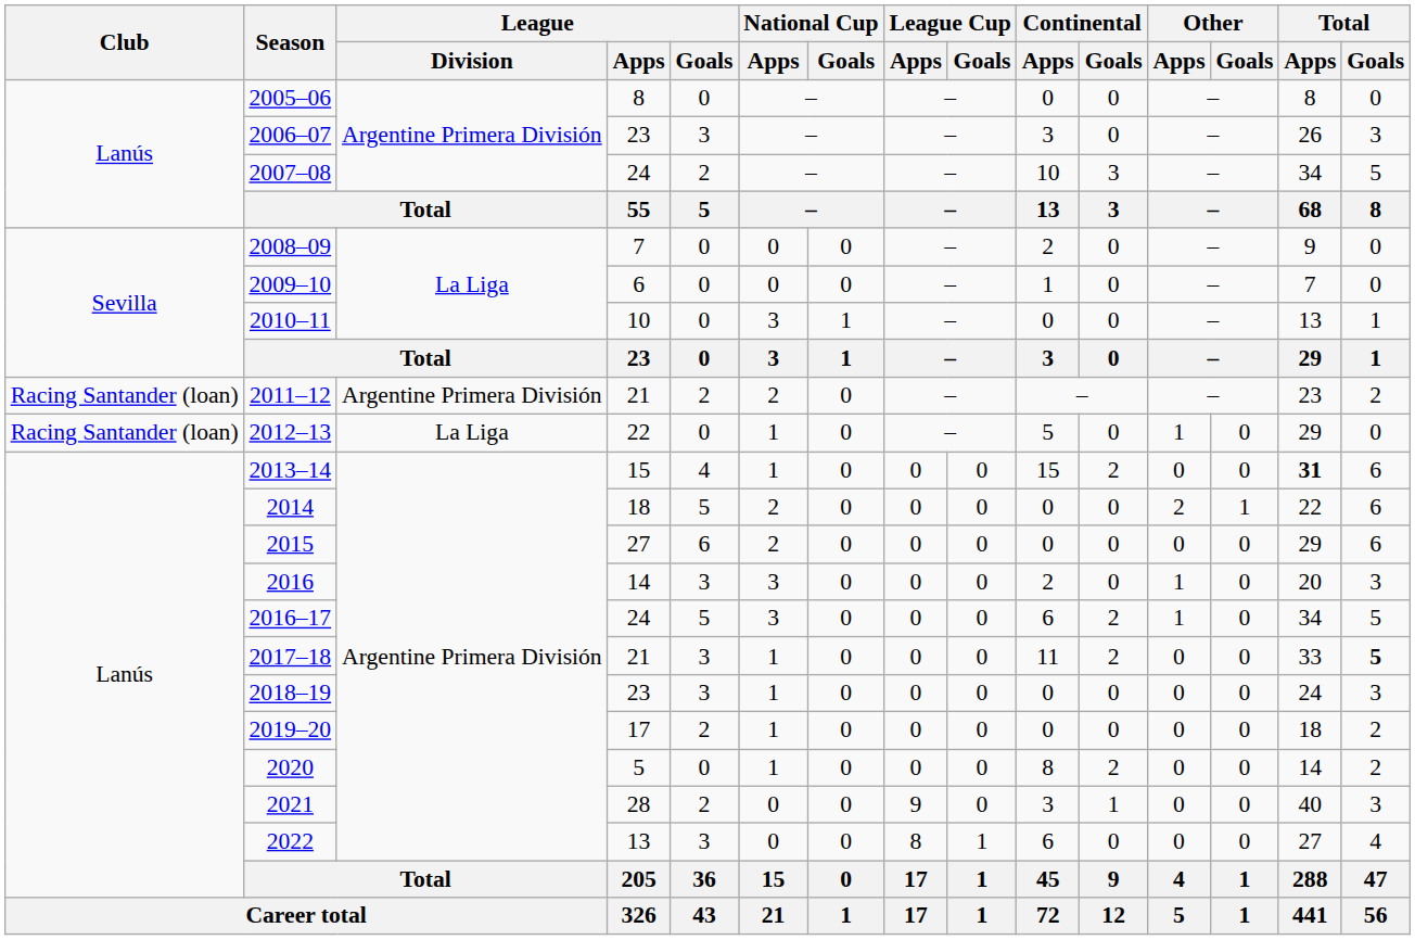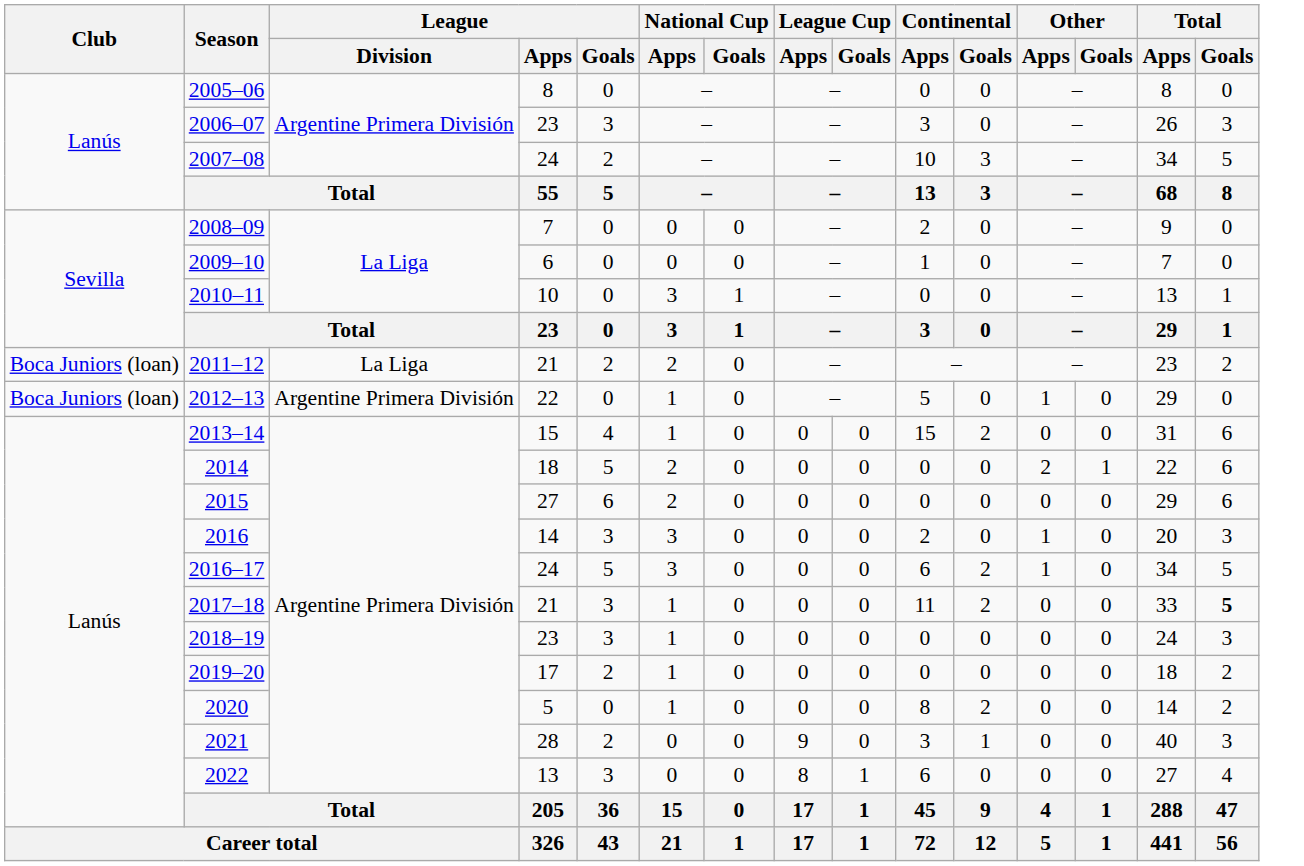 <table class="wikitable" style="text-align: center;">
 <tr>
 <th rowspan="2">Club</th>
 <th rowspan="2">Season</th>
 <th colspan="3">League</th>
 <th colspan="2">National Cup</th>
 <th colspan="2">League Cup</th>
 <th colspan="2">Continental</th>
 <th colspan="2">Other</th>
 <th colspan="2">Total</th>
 </tr>
 <tr>
 <th>Division</th>
 <th>Apps</th>
 <th>Goals</th>
 <th>Apps</th>
 <th>Goals</th>
 <th>Apps</th>
 <th>Goals</th>
 <th>Apps</th>
 <th>Goals</th>
 <th>Apps</th>
 <th>Goals</th>
 <th>Apps</th>
 <th>Goals</th>
 </tr>
 <tr>
 <td rowspan="4"><a href='#'>Lanús</a></td>
 <td><a href='#'>2005–06</a></td>
 <td rowspan="3"><a href='#'>Argentine Primera División</a></td>
 <td>8</td>
 <td>0</td>
 <td colspan="2">–</td>
 <td colspan="2">–</td>
 <td>0</td>
 <td>0</td>
 <td colspan="2">–</td>
 <td>8</td>
 <td>0</td>
 </tr>
 <tr>
 <td><a href='#'>2006–07</a></td>
 <td>23</td>
 <td>3</td>
 <td colspan="2">–</td>
 <td colspan="2">–</td>
 <td>3</td>
 <td>0</td>
 <td colspan="2">–</td>
 <td>26</td>
 <td>3</td>
 </tr>
 <tr>
 <td><a href='#'>2007–08</a></td>
 <td>24</td>
 <td>2</td>
 <td colspan="2">–</td>
 <td colspan="2">–</td>
 <td>10</td>
 <td>3</td>
 <td colspan="2">–</td>
 <td>34</td>
 <td>5</td>
 </tr>
 <tr>
 <th colspan="2">Total</th>
 <th>55</th>
 <th>5</th>
 <th colspan="2">–</th>
 <th colspan="2">–</th>
 <th>13</th>
 <th>3</th>
 <th colspan="2">–</th>
 <th>68</th>
 <th>8</th>
 </tr>
 <tr>
 <td rowspan="4"><a href='#'>Sevilla</a></td>
 <td><a href='#'>2008–09</a></td>
 <td rowspan="3"><a href='#'>La Liga</a></td>
 <td>7</td>
 <td>0</td>
 <td>0</td>
 <td>0</td>
 <td colspan="2">–</td>
 <td>2</td>
 <td>0</td>
 <td colspan="2">–</td>
 <td>9</td>
 <td>0</td>
 </tr>
 <tr>
 <td><a href='#'>2009–10</a></td>
 <td>6</td>
 <td>0</td>
 <td>0</td>
 <td>0</td>
 <td colspan="2">–</td>
 <td>1</td>
 <td>0</td>
 <td colspan="2">–</td>
 <td>7</td>
 <td>0</td>
 </tr>
 <tr>
 <td><a href='#'>2010–11</a></td>
 <td>10</td>
 <td>0</td>
 <td>3</td>
 <td>1</td>
 <td colspan="2">–</td>
 <td>0</td>
 <td>0</td>
 <td colspan="2">–</td>
 <td>13</td>
 <td>1</td>
 </tr>
 <tr>
 <th colspan="2">Total</th>
 <th>23</th>
 <th>0</th>
 <th>3</th>
 <th>1</th>
 <th colspan="2">–</th>
 <th>3</th>
 <th>0</th>
 <th colspan="2">–</th>
 <th>29</th>
 <th>1</th>
 </tr>
 <tr>
-<td><a href='#'>Racing Santander</a> (loan)</td>
+<td><a href='#'>Boca Juniors</a> (loan)</td>
 <td><a href='#'>2011–12</a></td>
-<td>Argentine Primera División</td>
+<td>La Liga</td>
 <td>21</td>
 <td>2</td>
 <td>2</td>
 <td>0</td>
 <td colspan="2">–</td>
 <td colspan="2">–</td>
 <td colspan="2">–</td>
 <td>23</td>
 <td>2</td>
 </tr>
 <tr>
-<td><a href='#'>Racing Santander</a> (loan)</td>
+<td><a href='#'>Boca Juniors</a> (loan)</td>
 <td><a href='#'>2012–13</a></td>
-<td>La Liga</td>
+<td>Argentine Primera División</td>
 <td>22</td>
 <td>0</td>
 <td>1</td>
 <td>0</td>
 <td colspan="2">–</td>
 <td>5</td>
 <td>0</td>
 <td>1</td>
 <td>0</td>
 <td>29</td>
 <td>0</td>
 </tr>
 <tr>
 <td rowspan="12">Lanús</td>
 <td><a href='#'>2013–14</a></td>
 <td rowspan="11">Argentine Primera División</td>
 <td>15</td>
 <td>4</td>
 <td>1</td>
 <td>0</td>
 <td>0</td>
 <td>0</td>
 <td>15</td>
 <td>2</td>
 <td>0</td>
 <td>0</td>
-<td><strong>31</strong></td>
+<td>31</td>
 <td>6</td>
 </tr>
 <tr>
 <td><a href='#'>2014</a></td>
 <td>18</td>
 <td>5</td>
 <td>2</td>
 <td>0</td>
 <td>0</td>
 <td>0</td>
 <td>0</td>
 <td>0</td>
 <td>2</td>
 <td>1</td>
 <td>22</td>
 <td>6</td>
 </tr>
 <tr>
 <td><a href='#'>2015</a></td>
 <td>27</td>
 <td>6</td>
 <td>2</td>
 <td>0</td>
 <td>0</td>
 <td>0</td>
 <td>0</td>
 <td>0</td>
 <td>0</td>
 <td>0</td>
 <td>29</td>
 <td>6</td>
 </tr>
 <tr>
 <td><a href='#'>2016</a></td>
 <td>14</td>
 <td>3</td>
 <td>3</td>
 <td>0</td>
 <td>0</td>
 <td>0</td>
 <td>2</td>
 <td>0</td>
 <td>1</td>
 <td>0</td>
 <td>20</td>
 <td>3</td>
 </tr>
 <tr>
 <td><a href='#'>2016–17</a></td>
 <td>24</td>
 <td>5</td>
 <td>3</td>
 <td>0</td>
 <td>0</td>
 <td>0</td>
 <td>6</td>
 <td>2</td>
 <td>1</td>
 <td>0</td>
 <td>34</td>
 <td>5</td>
 </tr>
 <tr>
 <td><a href='#'>2017–18</a></td>
 <td>21</td>
 <td>3</td>
 <td>1</td>
 <td>0</td>
 <td>0</td>
 <td>0</td>
 <td>11</td>
 <td>2</td>
 <td>0</td>
 <td>0</td>
 <td>33</td>
 <td><strong>5</strong></td>
 </tr>
 <tr>
 <td><a href='#'>2018–19</a></td>
 <td>23</td>
 <td>3</td>
 <td>1</td>
 <td>0</td>
 <td>0</td>
 <td>0</td>
 <td>0</td>
 <td>0</td>
 <td>0</td>
 <td>0</td>
 <td>24</td>
 <td>3</td>
 </tr>
 <tr>
 <td><a href='#'>2019–20</a></td>
 <td>17</td>
 <td>2</td>
 <td>1</td>
 <td>0</td>
 <td>0</td>
 <td>0</td>
 <td>0</td>
 <td>0</td>
 <td>0</td>
 <td>0</td>
 <td>18</td>
 <td>2</td>
 </tr>
 <tr>
 <td><a href='#'>2020</a></td>
 <td>5</td>
 <td>0</td>
 <td>1</td>
 <td>0</td>
 <td>0</td>
 <td>0</td>
 <td>8</td>
 <td>2</td>
 <td>0</td>
 <td>0</td>
 <td>14</td>
 <td>2</td>
 </tr>
 <tr>
 <td><a href='#'>2021</a></td>
 <td>28</td>
 <td>2</td>
 <td>0</td>
 <td>0</td>
 <td>9</td>
 <td>0</td>
 <td>3</td>
 <td>1</td>
 <td>0</td>
 <td>0</td>
 <td>40</td>
 <td>3</td>
 </tr>
 <tr>
 <td><a href='#'>2022</a></td>
 <td>13</td>
 <td>3</td>
 <td>0</td>
 <td>0</td>
 <td>8</td>
 <td>1</td>
 <td>6</td>
 <td>0</td>
 <td>0</td>
 <td>0</td>
 <td>27</td>
 <td>4</td>
 </tr>
 <tr>
 <th colspan="2">Total</th>
 <th>205</th>
 <th>36</th>
 <th>15</th>
 <th>0</th>
 <th>17</th>
 <th>1</th>
 <th>45</th>
 <th>9</th>
 <th>4</th>
 <th>1</th>
 <th>288</th>
 <th>47</th>
 </tr>
 <tr>
 <th colspan="3">Career total</th>
 <th>326</th>
 <th>43</th>
 <th>21</th>
 <th>1</th>
 <th>17</th>
 <th>1</th>
 <th>72</th>
 <th>12</th>
 <th>5</th>
 <th>1</th>
 <th>441</th>
 <th>56</th>
 </tr>
 </table>
